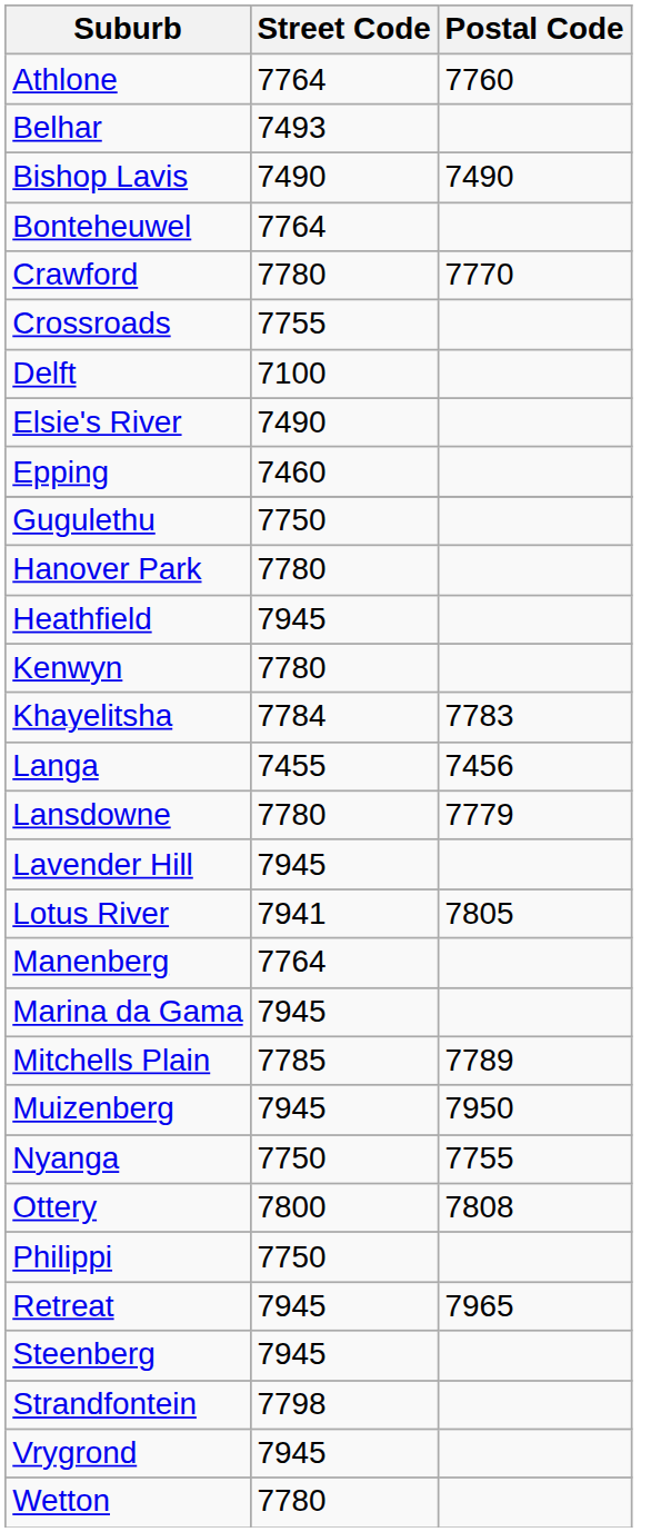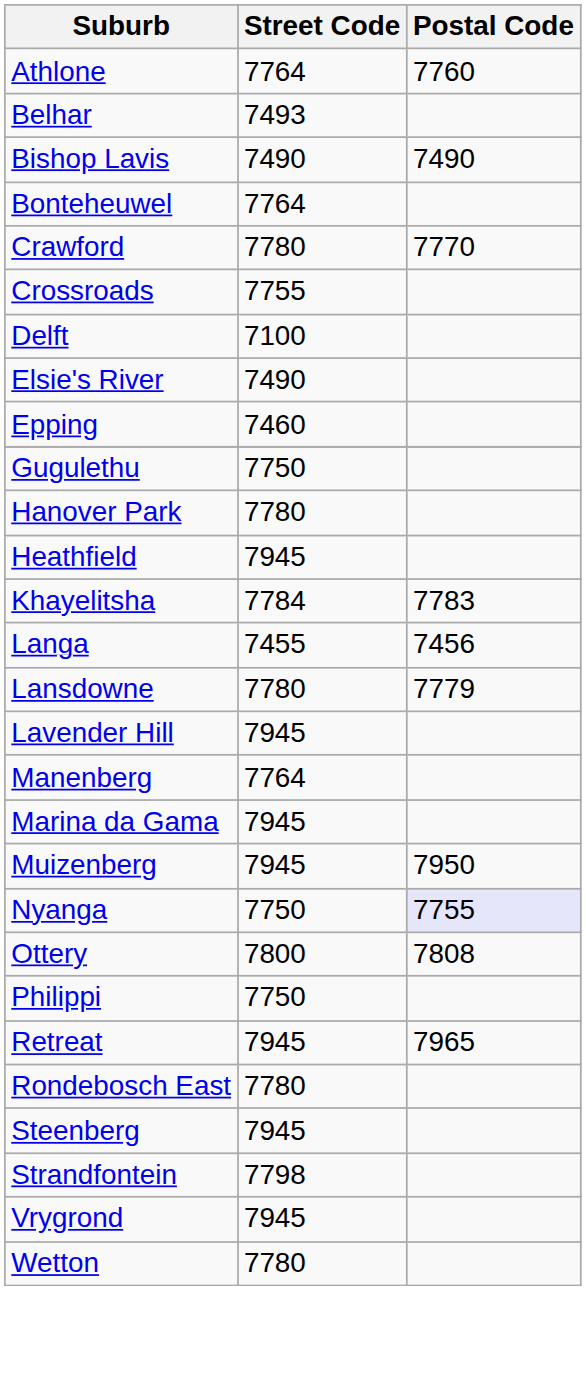 <table class="wikitable" style="border:1px solid">
 <tr>
 <th>Suburb</th>
 <th>Street Code</th>
 <th>Postal Code</th>
 </tr>
 <tr>
 <td><a href='#'>Athlone</a></td>
 <td>7764</td>
 <td>7760</td>
 </tr>
 <tr>
 <td><a href='#'>Belhar</a></td>
 <td>7493</td>
 <td></td>
 </tr>
 <tr>
 <td><a href='#'>Bishop Lavis</a></td>
 <td>7490</td>
 <td>7490</td>
 </tr>
 <tr>
 <td><a href='#'>Bonteheuwel</a></td>
 <td>7764</td>
 <td></td>
 </tr>
 <tr>
 <td><a href='#'>Crawford</a></td>
 <td>7780</td>
 <td>7770</td>
 </tr>
 <tr>
 <td><a href='#'>Crossroads</a></td>
 <td>7755</td>
 <td></td>
 </tr>
 <tr>
 <td><a href='#'>Delft</a></td>
 <td>7100</td>
 <td></td>
 </tr>
 <tr>
 <td><a href='#'>Elsie's River</a></td>
 <td>7490</td>
 <td></td>
 </tr>
 <tr>
 <td><a href='#'>Epping</a></td>
 <td>7460</td>
 <td></td>
 </tr>
 <tr>
 </tr>
 <tr>
 <td><a href='#'>Gugulethu</a></td>
 <td>7750</td>
 <td></td>
 </tr>
 <tr>
 <td><a href='#'>Hanover Park</a></td>
 <td>7780</td>
 <td></td>
 </tr>
 <tr>
 <td><a href='#'>Heathfield</a></td>
 <td>7945</td>
 <td></td>
 </tr>
 <tr>
-<td><a href='#'>Kenwyn</a></td>
-<td>7780</td>
-<td></td>
-</tr>
-<tr>
 <td><a href='#'>Khayelitsha</a></td>
 <td>7784</td>
 <td>7783</td>
 </tr>
 <tr>
 <td><a href='#'>Langa</a></td>
 <td>7455</td>
 <td>7456</td>
 </tr>
 <tr>
 <td><a href='#'>Lansdowne</a></td>
 <td>7780</td>
 <td>7779</td>
 </tr>
 <tr>
 <td><a href='#'>Lavender Hill</a></td>
 <td>7945</td>
 <td></td>
 </tr>
 <tr>
-<td><a href='#'>Lotus River</a></td>
-<td>7941</td>
-<td>7805</td>
-</tr>
-<tr>
 <td><a href='#'>Manenberg</a></td>
 <td>7764</td>
 <td></td>
 </tr>
 <tr>
 <td><a href='#'>Marina da Gama</a></td>
 <td>7945</td>
 <td></td>
 </tr>
 <tr>
-<td><a href='#'>Mitchells Plain</a></td>
-<td>7785</td>
-<td>7789</td>
-</tr>
-<tr>
 <td><a href='#'>Muizenberg</a></td>
 <td>7945</td>
 <td>7950</td>
 </tr>
 <tr>
 <td><a href='#'>Nyanga</a></td>
 <td>7750</td>
-<td>7755</td>
+<td style="background: lavender;">7755</td>
 </tr>
 <tr>
 <td><a href='#'>Ottery</a></td>
 <td>7800</td>
 <td>7808</td>
 </tr>
 <tr>
 <td><a href='#'>Philippi</a></td>
 <td>7750</td>
 <td></td>
 </tr>
 <tr>
 <td><a href='#'>Retreat</a></td>
 <td>7945</td>
 <td>7965</td>
+</tr>
+<tr>
+<td><a href='#'>Rondebosch East</a></td>
+<td>7780</td>
+<td></td>
 </tr>
 <tr>
 <td><a href='#'>Steenberg</a></td>
 <td>7945</td>
 <td></td>
 </tr>
 <tr>
 <td><a href='#'>Strandfontein</a></td>
 <td>7798</td>
 <td></td>
 </tr>
 <tr>
 <td><a href='#'>Vrygrond</a></td>
 <td>7945</td>
 <td></td>
 </tr>
 <tr>
 <td><a href='#'>Wetton</a></td>
 <td>7780</td>
 <td></td>
 </tr>
 </table>
